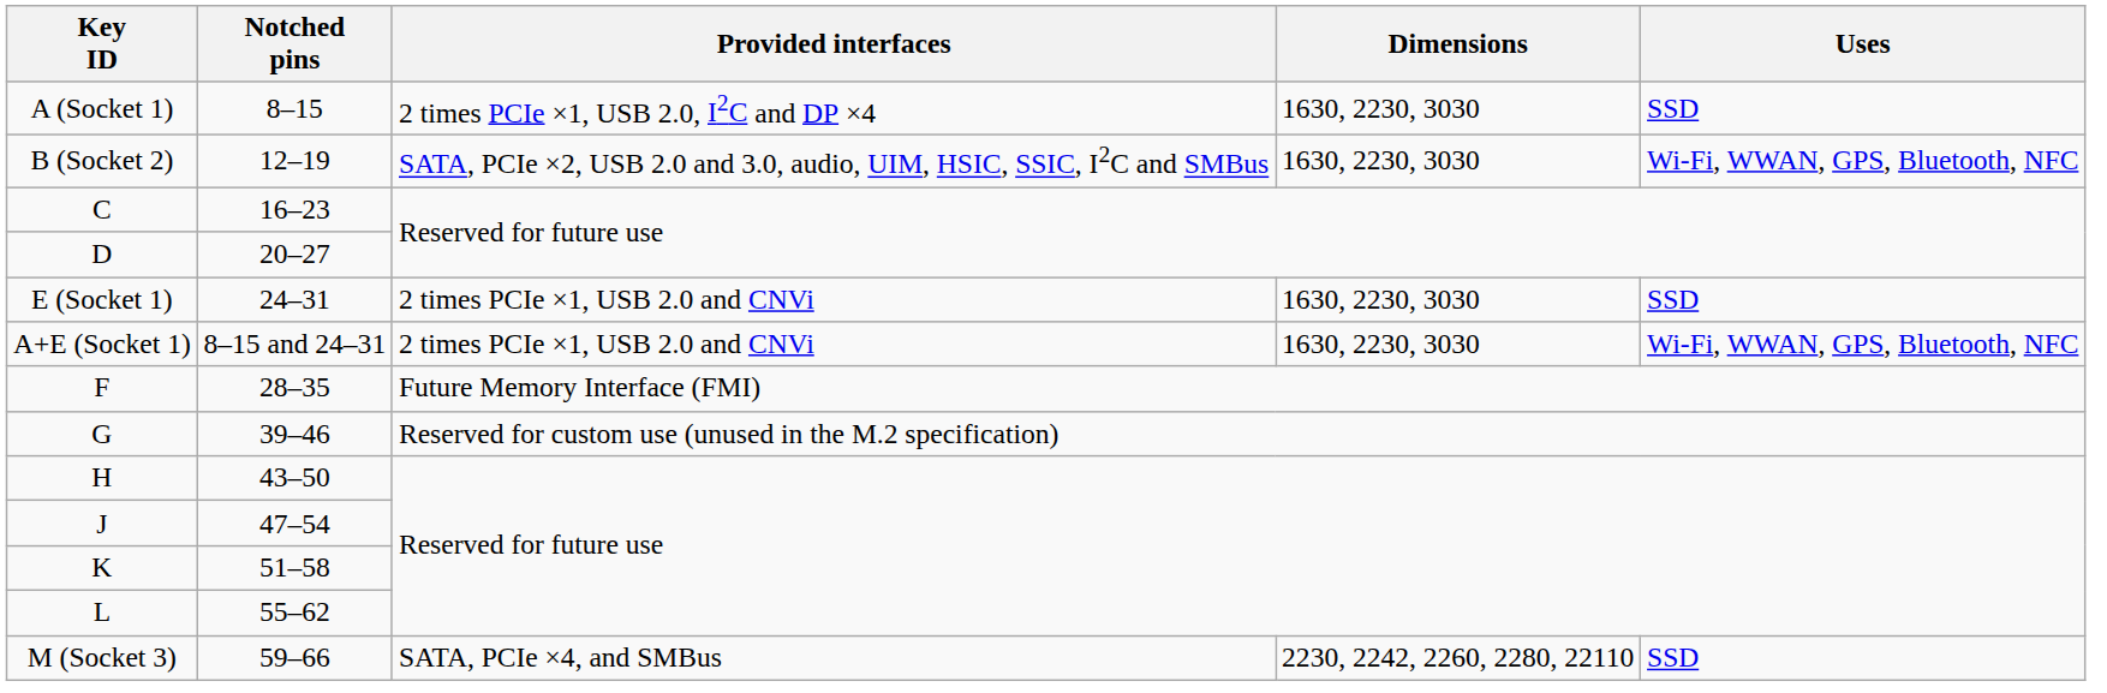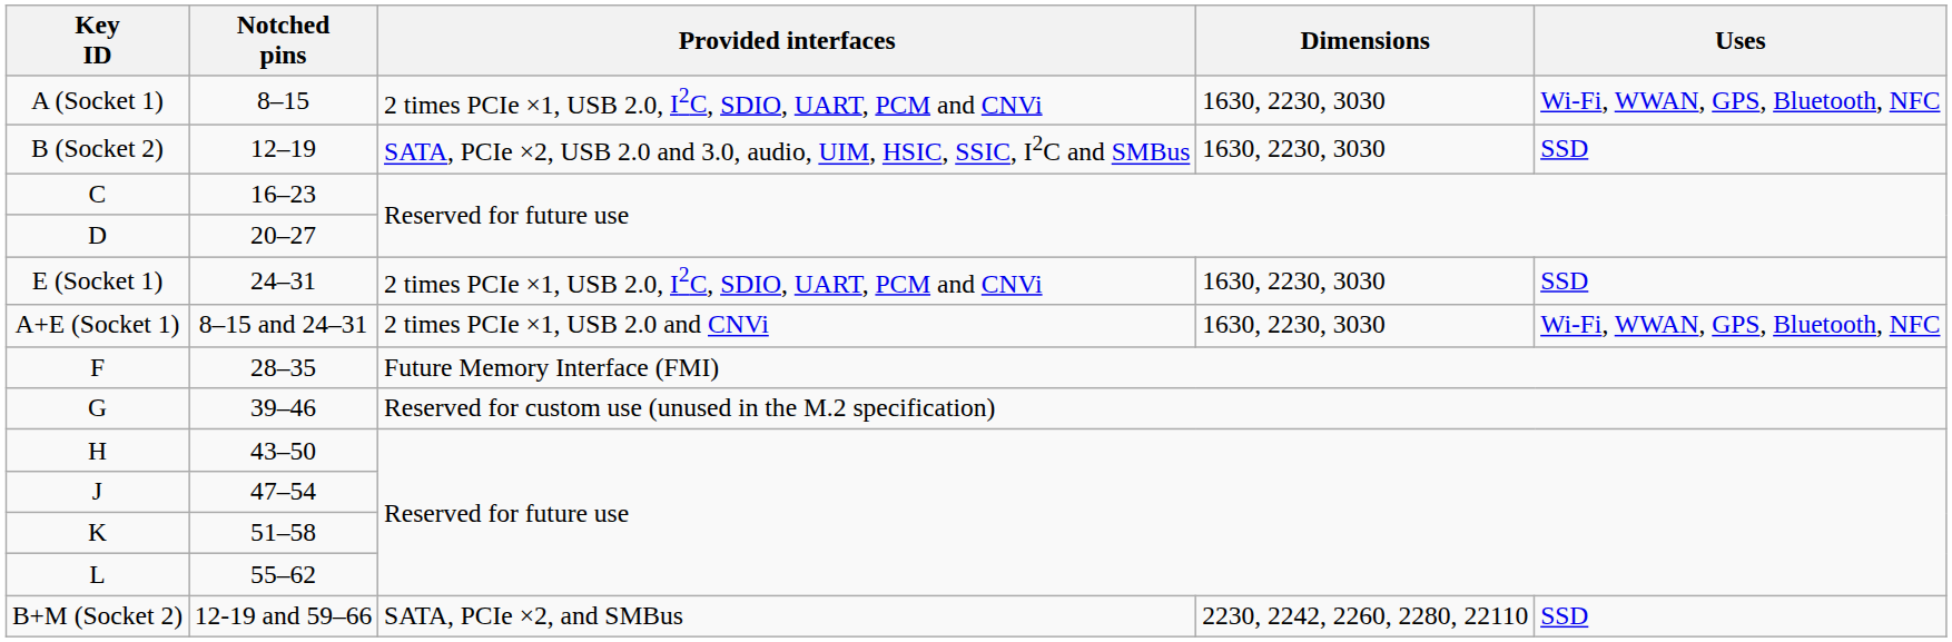 <table class="wikitable" style="margin-left: 0.5em; margin-right: 2em; margin-top: 0.75em; margin-bottom: 0.9em;">
 <tr>
 <th>Key<br>ID</th>
 <th>Notched<br>pins</th>
 <th style="min-width: 27em;">Provided interfaces</th>
 <th>Dimensions</th>
 <th>Uses</th>
 </tr>
 <tr>
 <td style="text-align: center;">A (Socket 1)</td>
 <td style="text-align: center;">8–15</td>
-<td>2 times <a href='#'>PCIe</a> ×1, USB 2.0, <a href='#'>I<sup>2</sup>C</a> and <a href='#'>DP</a> ×4</td>
+<td>2 times PCIe ×1, USB 2.0, <a href='#'>I<sup>2</sup>C</a>, <a href='#'>SDIO</a>, <a href='#'>UART</a>, <a href='#'>PCM</a> and <a href='#'>CNVi</a></td>
 <td>1630, 2230, 3030</td>
-<td><a href='#'>SSD</a></td>
+<td><a href='#'>Wi-Fi</a>, <a href='#'>WWAN</a>, <a href='#'>GPS</a>, <a href='#'>Bluetooth</a>, <a href='#'>NFC</a></td>
 </tr>
 <tr>
 <td style="text-align: center;">B (Socket 2)</td>
 <td style="text-align: center;">12–19</td>
 <td><a href='#'>SATA</a>, PCIe ×2, USB 2.0 and 3.0, audio, <a href='#'>UIM</a>, <a href='#'>HSIC</a>, <a href='#'>SSIC</a>, I<sup>2</sup>C and <a href='#'>SMBus</a></td>
 <td>1630, 2230, 3030</td>
-<td><a href='#'>Wi-Fi</a>, <a href='#'>WWAN</a>, <a href='#'>GPS</a>, <a href='#'>Bluetooth</a>, <a href='#'>NFC</a></td>
+<td><a href='#'>SSD</a></td>
 </tr>
 <tr>
 <td style="text-align: center;">C</td>
 <td style="text-align: center;">16–23</td>
 <td rowspan="2" colspan="3">Reserved for future use</td>
 </tr>
 <tr>
 <td style="text-align: center;">D</td>
 <td style="text-align: center;">20–27</td>
 </tr>
 <tr>
 <td style="text-align: center;">E (Socket 1)</td>
 <td style="text-align: center;">24–31</td>
-<td>2 times PCIe ×1, USB 2.0 and <a href='#'>CNVi</a></td>
+<td>2 times PCIe ×1, USB 2.0, <a href='#'>I<sup>2</sup>C</a>, <a href='#'>SDIO</a>, <a href='#'>UART</a>, <a href='#'>PCM</a> and <a href='#'>CNVi</a></td>
 <td>1630, 2230, 3030</td>
 <td><a href='#'>SSD</a></td>
 </tr>
 <tr>
 <td style="text-align: center;">A+E (Socket 1)</td>
 <td style="text-align: center;">8–15 and 24–31</td>
 <td>2 times PCIe ×1, USB 2.0 and <a href='#'>CNVi</a></td>
 <td>1630, 2230, 3030</td>
 <td><a href='#'>Wi-Fi</a>, <a href='#'>WWAN</a>, <a href='#'>GPS</a>, <a href='#'>Bluetooth</a>, <a href='#'>NFC</a></td>
 </tr>
 <tr>
 <td style="text-align: center;">F</td>
 <td style="text-align: center;">28–35</td>
 <td colspan="3">Future Memory Interface (FMI)</td>
 </tr>
 <tr>
 <td style="text-align: center;">G</td>
 <td style="text-align: center;">39–46</td>
 <td colspan="3">Reserved for custom use (unused in the M.2 specification)</td>
 </tr>
 <tr>
 <td style="text-align: center;">H</td>
 <td style="text-align: center;">43–50</td>
 <td rowspan="4" colspan="3">Reserved for future use</td>
 </tr>
 <tr>
 <td style="text-align: center;">J</td>
 <td style="text-align: center;">47–54</td>
 </tr>
 <tr>
 <td style="text-align: center;">K</td>
 <td style="text-align: center;">51–58</td>
 </tr>
 <tr>
 <td style="text-align: center;">L</td>
 <td style="text-align: center;">55–62</td>
 </tr>
 <tr>
-<td style="text-align: center;">M (Socket 3)</td>
-<td style="text-align: center;">59–66</td>
-<td>SATA, PCIe ×4, and SMBus</td>
+<td style="text-align: center;">B+M (Socket 2)</td>
+<td style="text-align: center;">12-19 and 59–66</td>
+<td>SATA, PCIe ×2, and SMBus</td>
 <td>2230, 2242, 2260, 2280, 22110</td>
 <td><a href='#'>SSD</a></td>
 </tr>
 </table>
